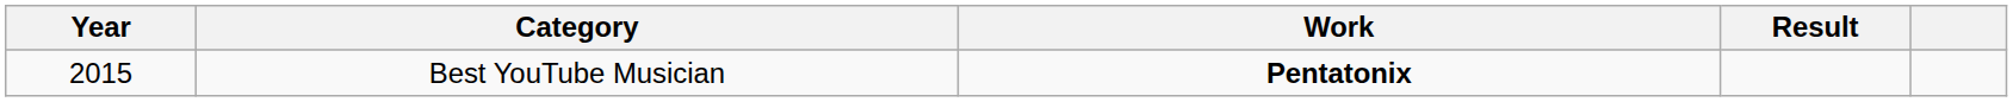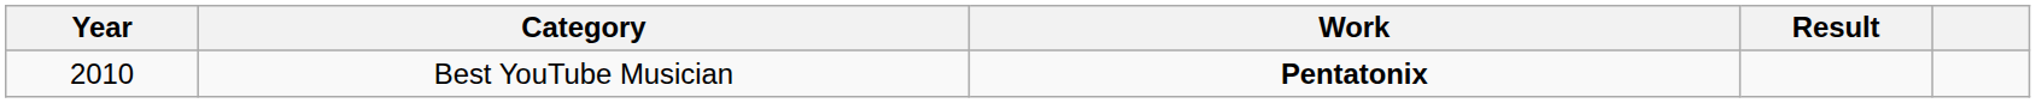 <table class="wikitable">
 <tr>
 <th style="width:5%;">Year</th>
 <th style="width:20%;">Category</th>
 <th style="width:20%;">Work</th>
 <th style="width:5%;">Result</th>
 <th style="width:2.5%;"></th>
 </tr>
 <tr>
-<td style="text-align:center;">2015</td>
+<td style="text-align:center;">2010</td>
 <td style="text-align:center;">Best YouTube Musician</td>
 <td style="text-align:center;"><strong>Pentatonix</strong></td>
 <td></td>
 <td style="text-align:center;"></td>
 </tr>
 </table>
